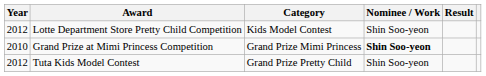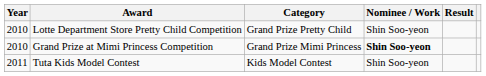 <table class="wikitable">
 <tr>
 <th>Year</th>
 <th>Award</th>
 <th>Category</th>
 <th>Nominee / Work</th>
 <th>Result</th>
 <th></th>
 </tr>
 <tr>
-<td>2012</td>
+<td>2010</td>
 <td>Lotte Department Store Pretty Child Competition</td>
-<td>Kids Model Contest</td>
+<td>Grand Prize Pretty Child</td>
 <td>Shin Soo-yeon</td>
 <td></td>
 <td></td>
 </tr>
 <tr>
 <td>2010</td>
 <td>Grand Prize at Mimi Princess Competition</td>
 <td>Grand Prize Mimi Princess</td>
 <td><strong>Shin Soo-yeon</strong></td>
 <td></td>
 <td></td>
 </tr>
 <tr>
-<td>2012</td>
+<td>2011</td>
 <td>Tuta Kids Model Contest</td>
-<td>Grand Prize Pretty Child</td>
+<td>Kids Model Contest</td>
 <td>Shin Soo-yeon</td>
 <td></td>
 <td></td>
 </tr>
 </table>
